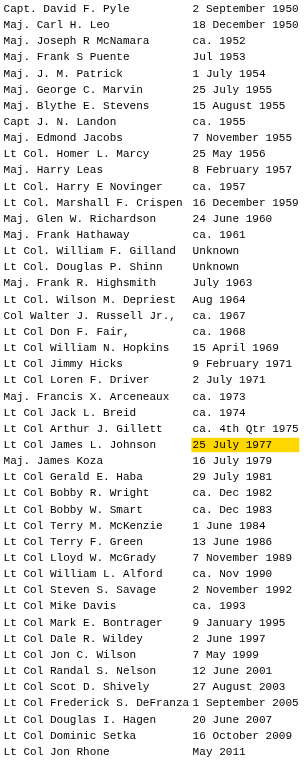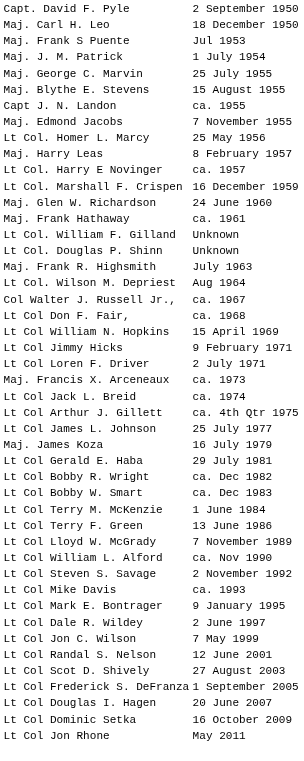 <table>
 <tr>
 <td>Capt. David F. Pyle</td>
 <td>2 September 1950</td>
 </tr>
 <tr>
 <td>Maj. Carl H. Leo</td>
 <td>18 December 1950</td>
-</tr>
-<tr>
-<td>Maj. Joseph R McNamara</td>
-<td>ca. 1952</td>
 </tr>
 <tr>
 <td>Maj. Frank S Puente</td>
 <td>Jul 1953</td>
 </tr>
 <tr>
 <td>Maj. J. M. Patrick</td>
 <td>1 July 1954</td>
 </tr>
 <tr>
 <td>Maj. George C. Marvin</td>
 <td>25 July 1955</td>
 </tr>
 <tr>
 <td>Maj. Blythe E. Stevens</td>
 <td>15 August 1955</td>
 </tr>
 <tr>
 <td>Capt J. N. Landon</td>
 <td>ca. 1955</td>
 </tr>
 <tr>
 <td>Maj. Edmond Jacobs</td>
 <td>7 November 1955</td>
 </tr>
 <tr>
 <td>Lt Col. Homer L. Marcy</td>
 <td>25 May 1956</td>
 </tr>
 <tr>
 <td>Maj. Harry Leas</td>
 <td>8 February 1957</td>
 </tr>
 <tr>
 <td>Lt Col. Harry E Novinger</td>
 <td>ca. 1957</td>
 </tr>
 <tr>
 <td>Lt Col. Marshall F. Crispen</td>
 <td>16 December 1959</td>
 </tr>
 <tr>
 <td>Maj. Glen W. Richardson</td>
 <td>24 June 1960</td>
 </tr>
 <tr>
 <td>Maj. Frank Hathaway</td>
 <td>ca. 1961</td>
 </tr>
 <tr>
 <td>Lt Col. William F. Gilland</td>
 <td>Unknown</td>
 </tr>
 <tr>
 <td>Lt Col. Douglas P. Shinn</td>
 <td>Unknown</td>
 </tr>
 <tr>
 <td>Maj. Frank R. Highsmith</td>
 <td>July 1963</td>
 </tr>
 <tr>
 <td>Lt Col. Wilson M. Depriest</td>
 <td>Aug 1964</td>
 </tr>
 <tr>
 <td>Col Walter J. Russell Jr.,</td>
 <td>ca. 1967</td>
 </tr>
 <tr>
 <td>Lt Col Don F. Fair,</td>
 <td>ca. 1968</td>
 </tr>
 <tr>
 <td>Lt Col William N. Hopkins</td>
 <td>15 April 1969</td>
 </tr>
 <tr>
 <td>Lt Col Jimmy Hicks</td>
 <td>9 February 1971</td>
 </tr>
 <tr>
 <td>Lt Col Loren F. Driver</td>
 <td>2 July 1971</td>
 </tr>
 <tr>
 <td>Maj. Francis X. Arceneaux</td>
 <td>ca. 1973</td>
 </tr>
 <tr>
 <td>Lt Col Jack L. Breid</td>
 <td>ca. 1974</td>
 </tr>
 <tr>
 <td>Lt Col Arthur J. Gillett</td>
 <td>ca. 4th Qtr 1975</td>
 </tr>
 <tr>
 <td>Lt Col James L. Johnson</td>
-<td style="background: gold;">25 July 1977</td>
+<td>25 July 1977</td>
 </tr>
 <tr>
 <td>Maj. James Koza</td>
 <td>16 July 1979</td>
 </tr>
 <tr>
 <td>Lt Col Gerald E. Haba</td>
 <td>29 July 1981</td>
 </tr>
 <tr>
 <td>Lt Col Bobby R. Wright</td>
 <td>ca. Dec 1982</td>
 </tr>
 <tr>
 <td>Lt Col Bobby W. Smart</td>
 <td>ca. Dec 1983</td>
 </tr>
 <tr>
 <td>Lt Col Terry M. McKenzie</td>
 <td>1 June 1984</td>
 </tr>
 <tr>
 <td>Lt Col Terry F. Green</td>
 <td>13 June 1986</td>
 </tr>
 <tr>
 <td>Lt Col Lloyd W. McGrady</td>
 <td>7 November 1989</td>
 </tr>
 <tr>
 <td>Lt Col William L. Alford</td>
 <td>ca. Nov 1990</td>
 </tr>
 <tr>
 <td>Lt Col Steven S. Savage</td>
 <td>2 November 1992</td>
 </tr>
 <tr>
 <td>Lt Col Mike Davis</td>
 <td>ca. 1993</td>
 </tr>
 <tr>
 <td>Lt Col Mark E. Bontrager</td>
 <td>9 January 1995</td>
 </tr>
 <tr>
 <td>Lt Col Dale R. Wildey</td>
 <td>2 June 1997</td>
 </tr>
 <tr>
 <td>Lt Col Jon C. Wilson</td>
 <td>7 May 1999</td>
 </tr>
 <tr>
 <td>Lt Col Randal S. Nelson</td>
 <td>12 June 2001</td>
 </tr>
 <tr>
 <td>Lt Col Scot D. Shively</td>
 <td>27 August 2003</td>
 </tr>
 <tr>
 <td>Lt Col Frederick S. DeFranza</td>
 <td>1 September 2005</td>
 </tr>
 <tr>
 <td>Lt Col Douglas I. Hagen</td>
 <td>20 June 2007</td>
 </tr>
 <tr>
 <td>Lt Col Dominic Setka</td>
 <td>16 October 2009</td>
 </tr>
 <tr>
 <td>Lt Col Jon Rhone</td>
 <td>May 2011</td>
 </tr>
 </table>
